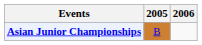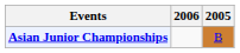 <table style='font-size: 90%; text-align:center;' class='wikitable'>
 <tr>
 <th>Events</th>
+<th>2006</th>
 <th>2005</th>
-<th>2006</th>
 </tr>
 <tr>
 <td bgcolor="#ECF2FF"; align="left"><strong><a href='#'>Asian Junior Championships</a></strong></td>
+<td></td>
 <td bgcolor=CD7F32><a href='#'>B</a></td>
-<td></td>
 </tr>
 </table>
